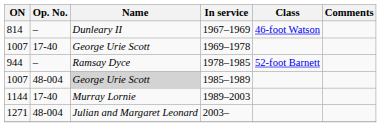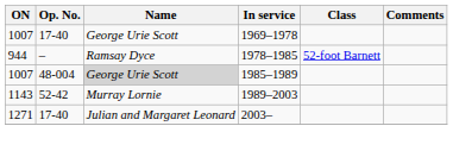 <table class="wikitable">
 <tr>
 <th>ON</th>
 <th>Op. No.</th>
 <th>Name</th>
 <th>In service</th>
 <th>Class</th>
 <th>Comments</th>
-</tr>
-<tr>
-<td>814</td>
-<td>–</td>
-<td><em>Dunleary II</em></td>
-<td>1967–1969</td>
-<td><a href='#'>46-foot Watson</a></td>
-<td></td>
 </tr>
 <tr>
 <td>1007</td>
 <td>17-40</td>
 <td><em>George Urie Scott</em></td>
 <td>1969–1978</td>
 <td></td>
 <td></td>
 </tr>
 <tr>
 <td>944</td>
 <td>–</td>
 <td><em>Ramsay Dyce</em></td>
 <td>1978–1985</td>
 <td><a href='#'>52-foot Barnett</a></td>
 <td></td>
 </tr>
 <tr>
 <td>1007</td>
 <td>48-004</td>
 <td style="background: lightgrey;"><em>George Urie Scott</em></td>
 <td>1985–1989</td>
 <td></td>
 <td></td>
 </tr>
 <tr>
-<td>1144</td>
-<td>17-40</td>
+<td>1143</td>
+<td>52-42</td>
 <td><em>Murray Lornie</em></td>
 <td>1989–2003</td>
 <td></td>
 <td></td>
 </tr>
 <tr>
 <td>1271</td>
-<td>48-004</td>
+<td>17-40</td>
 <td><em>Julian and Margaret Leonard</em></td>
 <td>2003–</td>
 <td></td>
 <td></td>
 </tr>
 <tr>
 </tr>
 </table>
